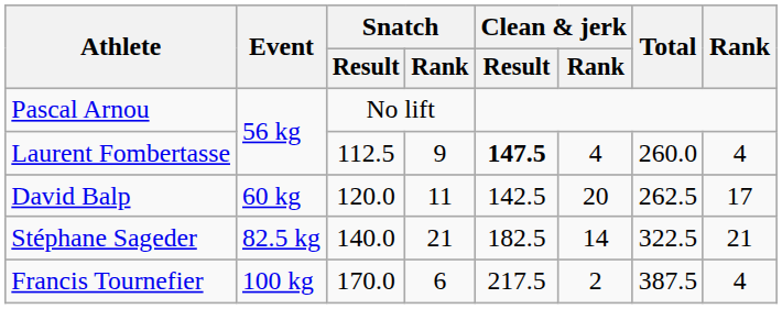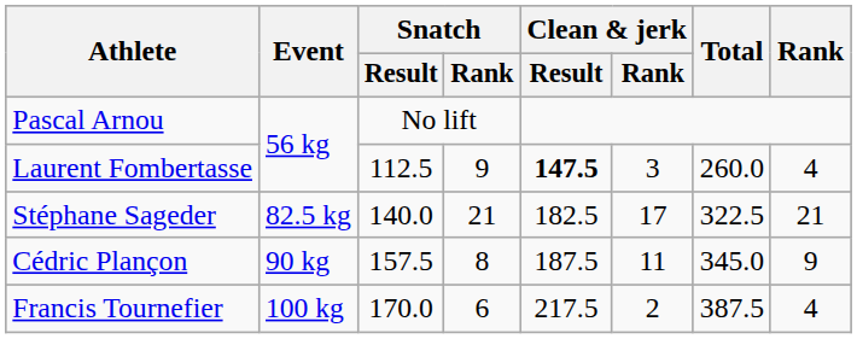 <table class="wikitable" style="font-size:90%">
 <tr>
 <th rowspan="2">Athlete</th>
 <th rowspan="2">Event</th>
 <th colspan="2">Snatch</th>
 <th colspan="2">Clean & jerk</th>
 <th rowspan="2">Total</th>
 <th rowspan="2">Rank</th>
 </tr>
 <tr style="font-size:95%">
 <th>Result</th>
 <th>Rank</th>
 <th>Result</th>
 <th>Rank</th>
 </tr>
 <tr align=center>
 <td align=left><a href='#'>Pascal Arnou</a></td>
 <td align=left rowspan=2><a href='#'>56 kg</a></td>
 <td colspan=2>No lift</td>
 <td colspan=4></td>
 </tr>
 <tr align=center>
 <td align=left><a href='#'>Laurent Fombertasse</a></td>
 <td>112.5</td>
 <td>9</td>
 <td><strong>147.5</strong></td>
-<td>4</td>
+<td>3</td>
 <td>260.0</td>
 <td>4</td>
-</tr>
-<tr align=center>
-<td align=left><a href='#'>David Balp</a></td>
-<td align=left><a href='#'>60 kg</a></td>
-<td>120.0</td>
-<td>11</td>
-<td>142.5</td>
-<td>20</td>
-<td>262.5</td>
-<td>17</td>
 </tr>
 <tr align=center>
 <td align=left><a href='#'>Stéphane Sageder</a></td>
 <td align=left><a href='#'>82.5 kg</a></td>
 <td>140.0</td>
 <td>21</td>
 <td>182.5</td>
-<td>14</td>
+<td>17</td>
 <td>322.5</td>
 <td>21</td>
+</tr>
+<tr align=center>
+<td align=left><a href='#'>Cédric Plançon</a></td>
+<td align=left><a href='#'>90 kg</a></td>
+<td>157.5</td>
+<td>8</td>
+<td>187.5</td>
+<td>11</td>
+<td>345.0</td>
+<td>9</td>
 </tr>
 <tr align=center>
 <td align=left><a href='#'>Francis Tournefier</a></td>
 <td align=left><a href='#'>100 kg</a></td>
 <td>170.0</td>
 <td>6</td>
 <td>217.5</td>
 <td>2</td>
 <td>387.5</td>
 <td>4</td>
 </tr>
 </table>
